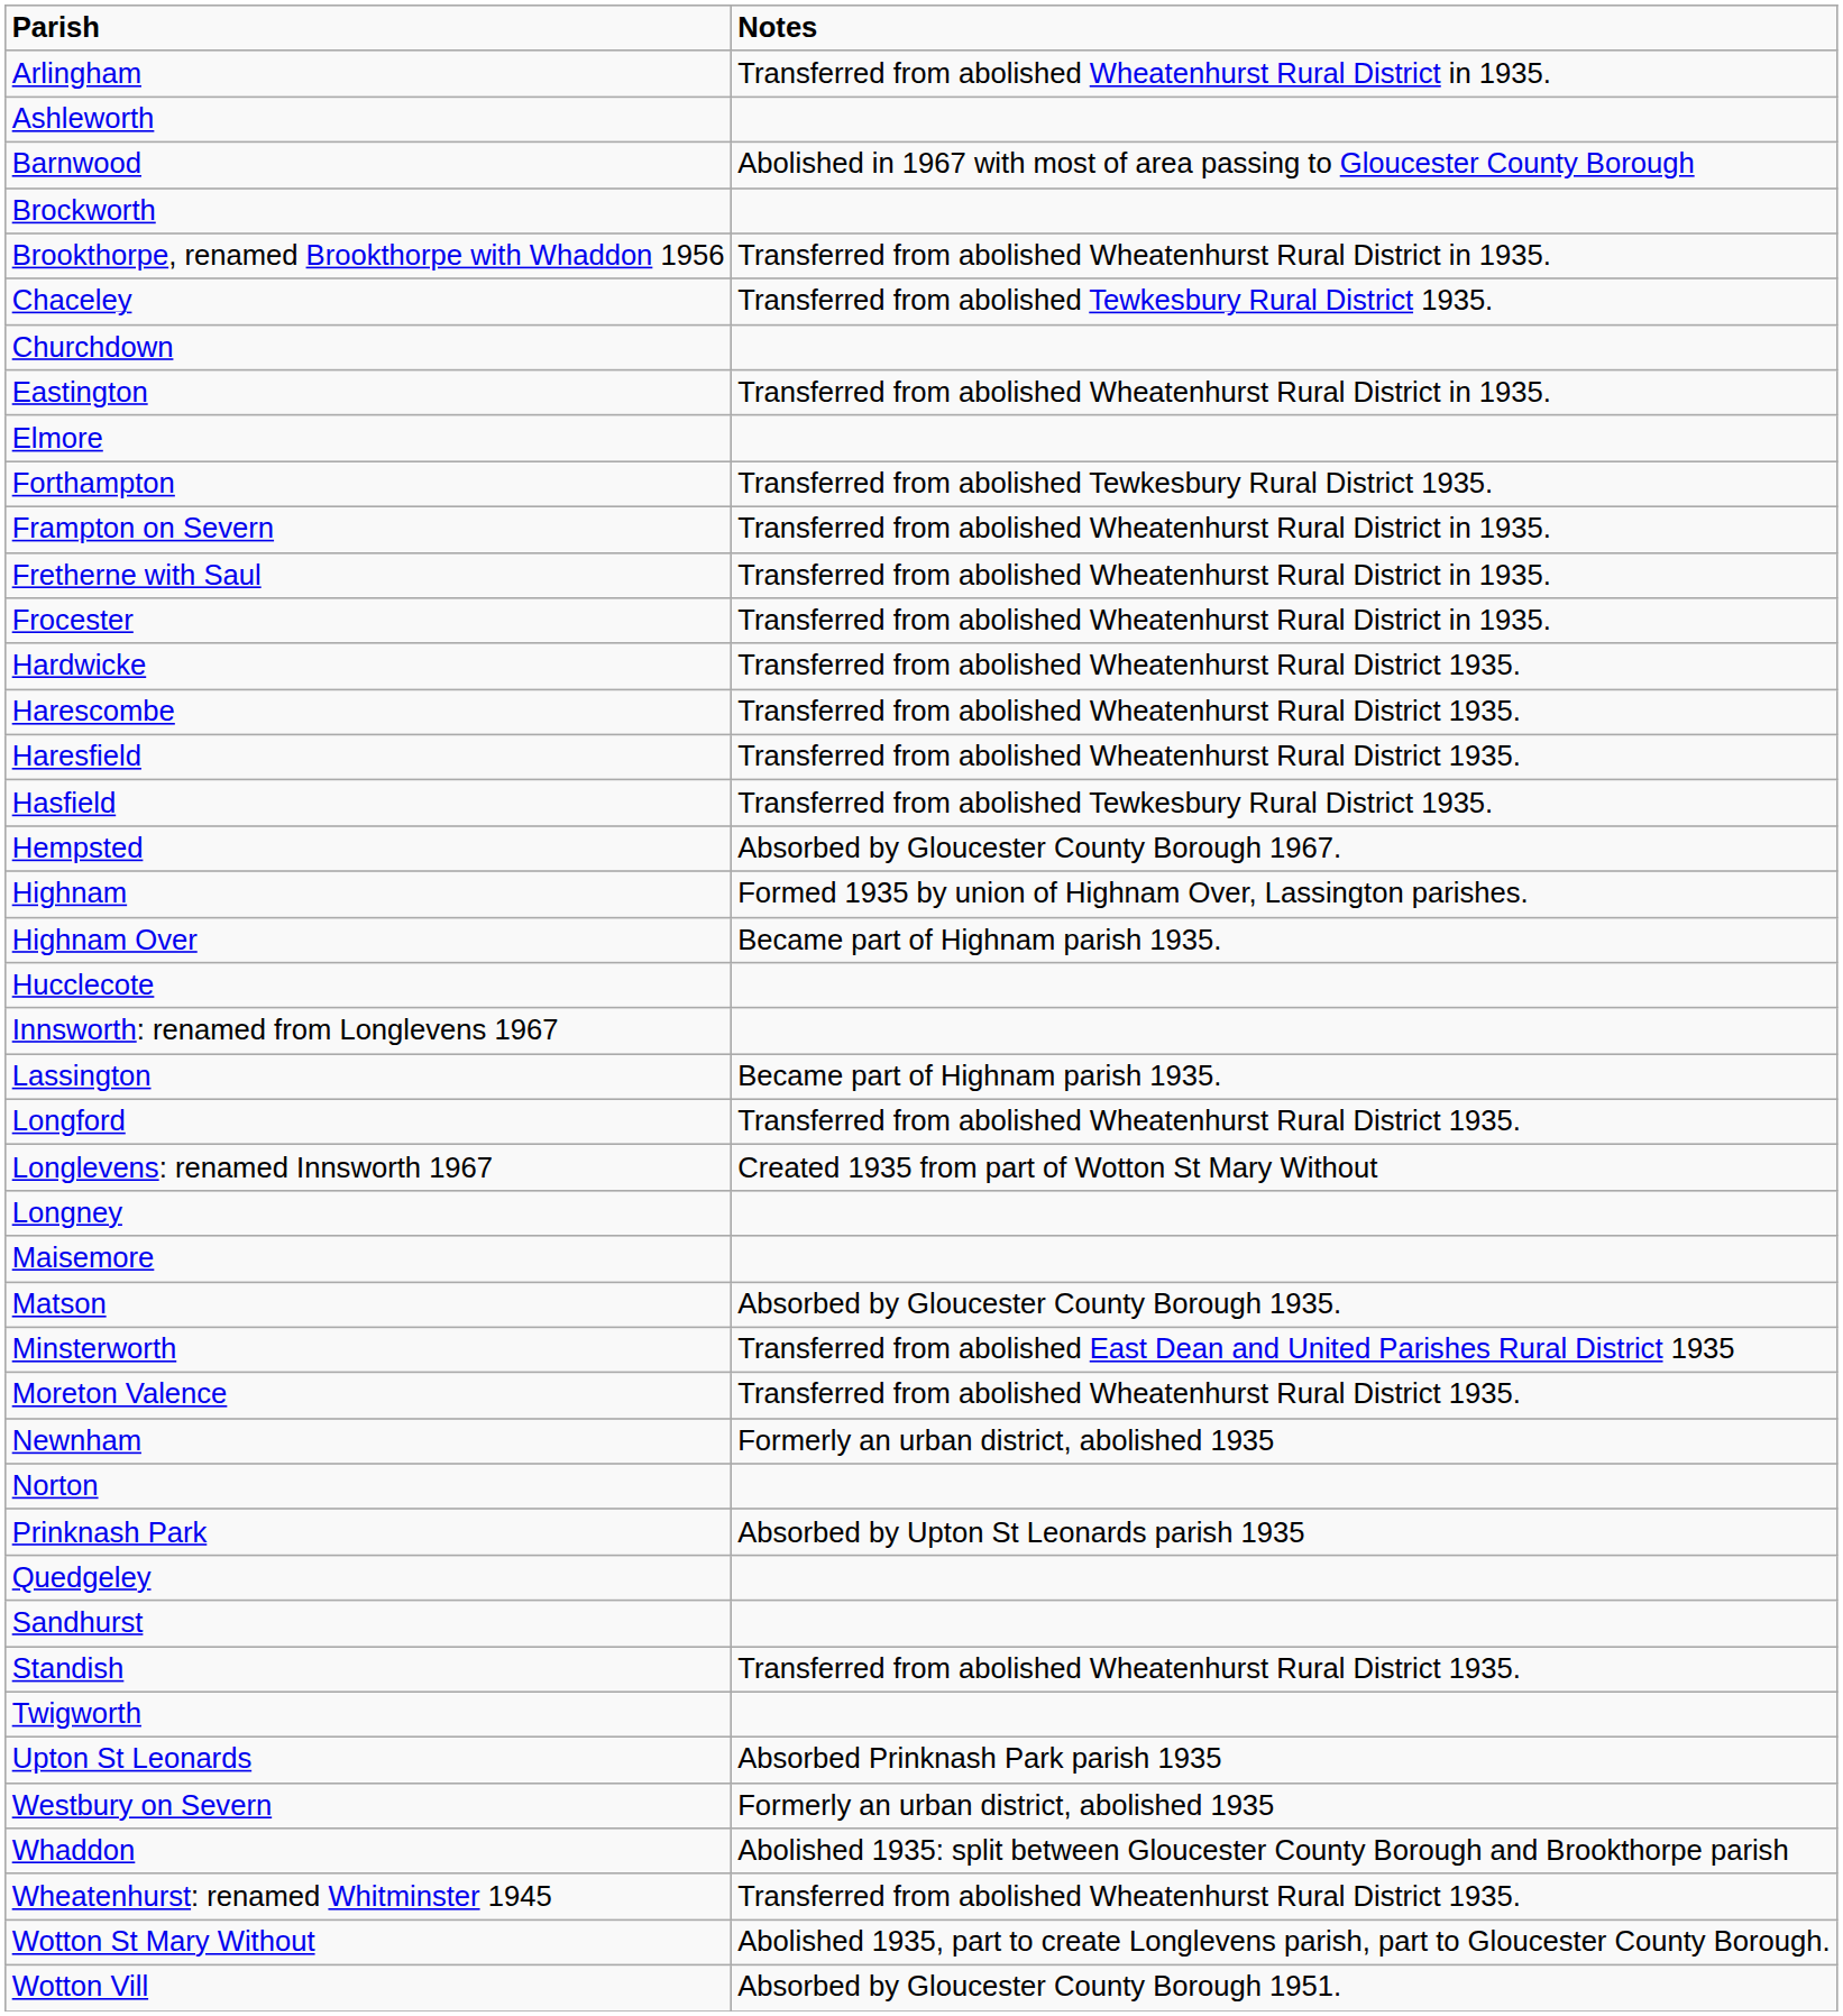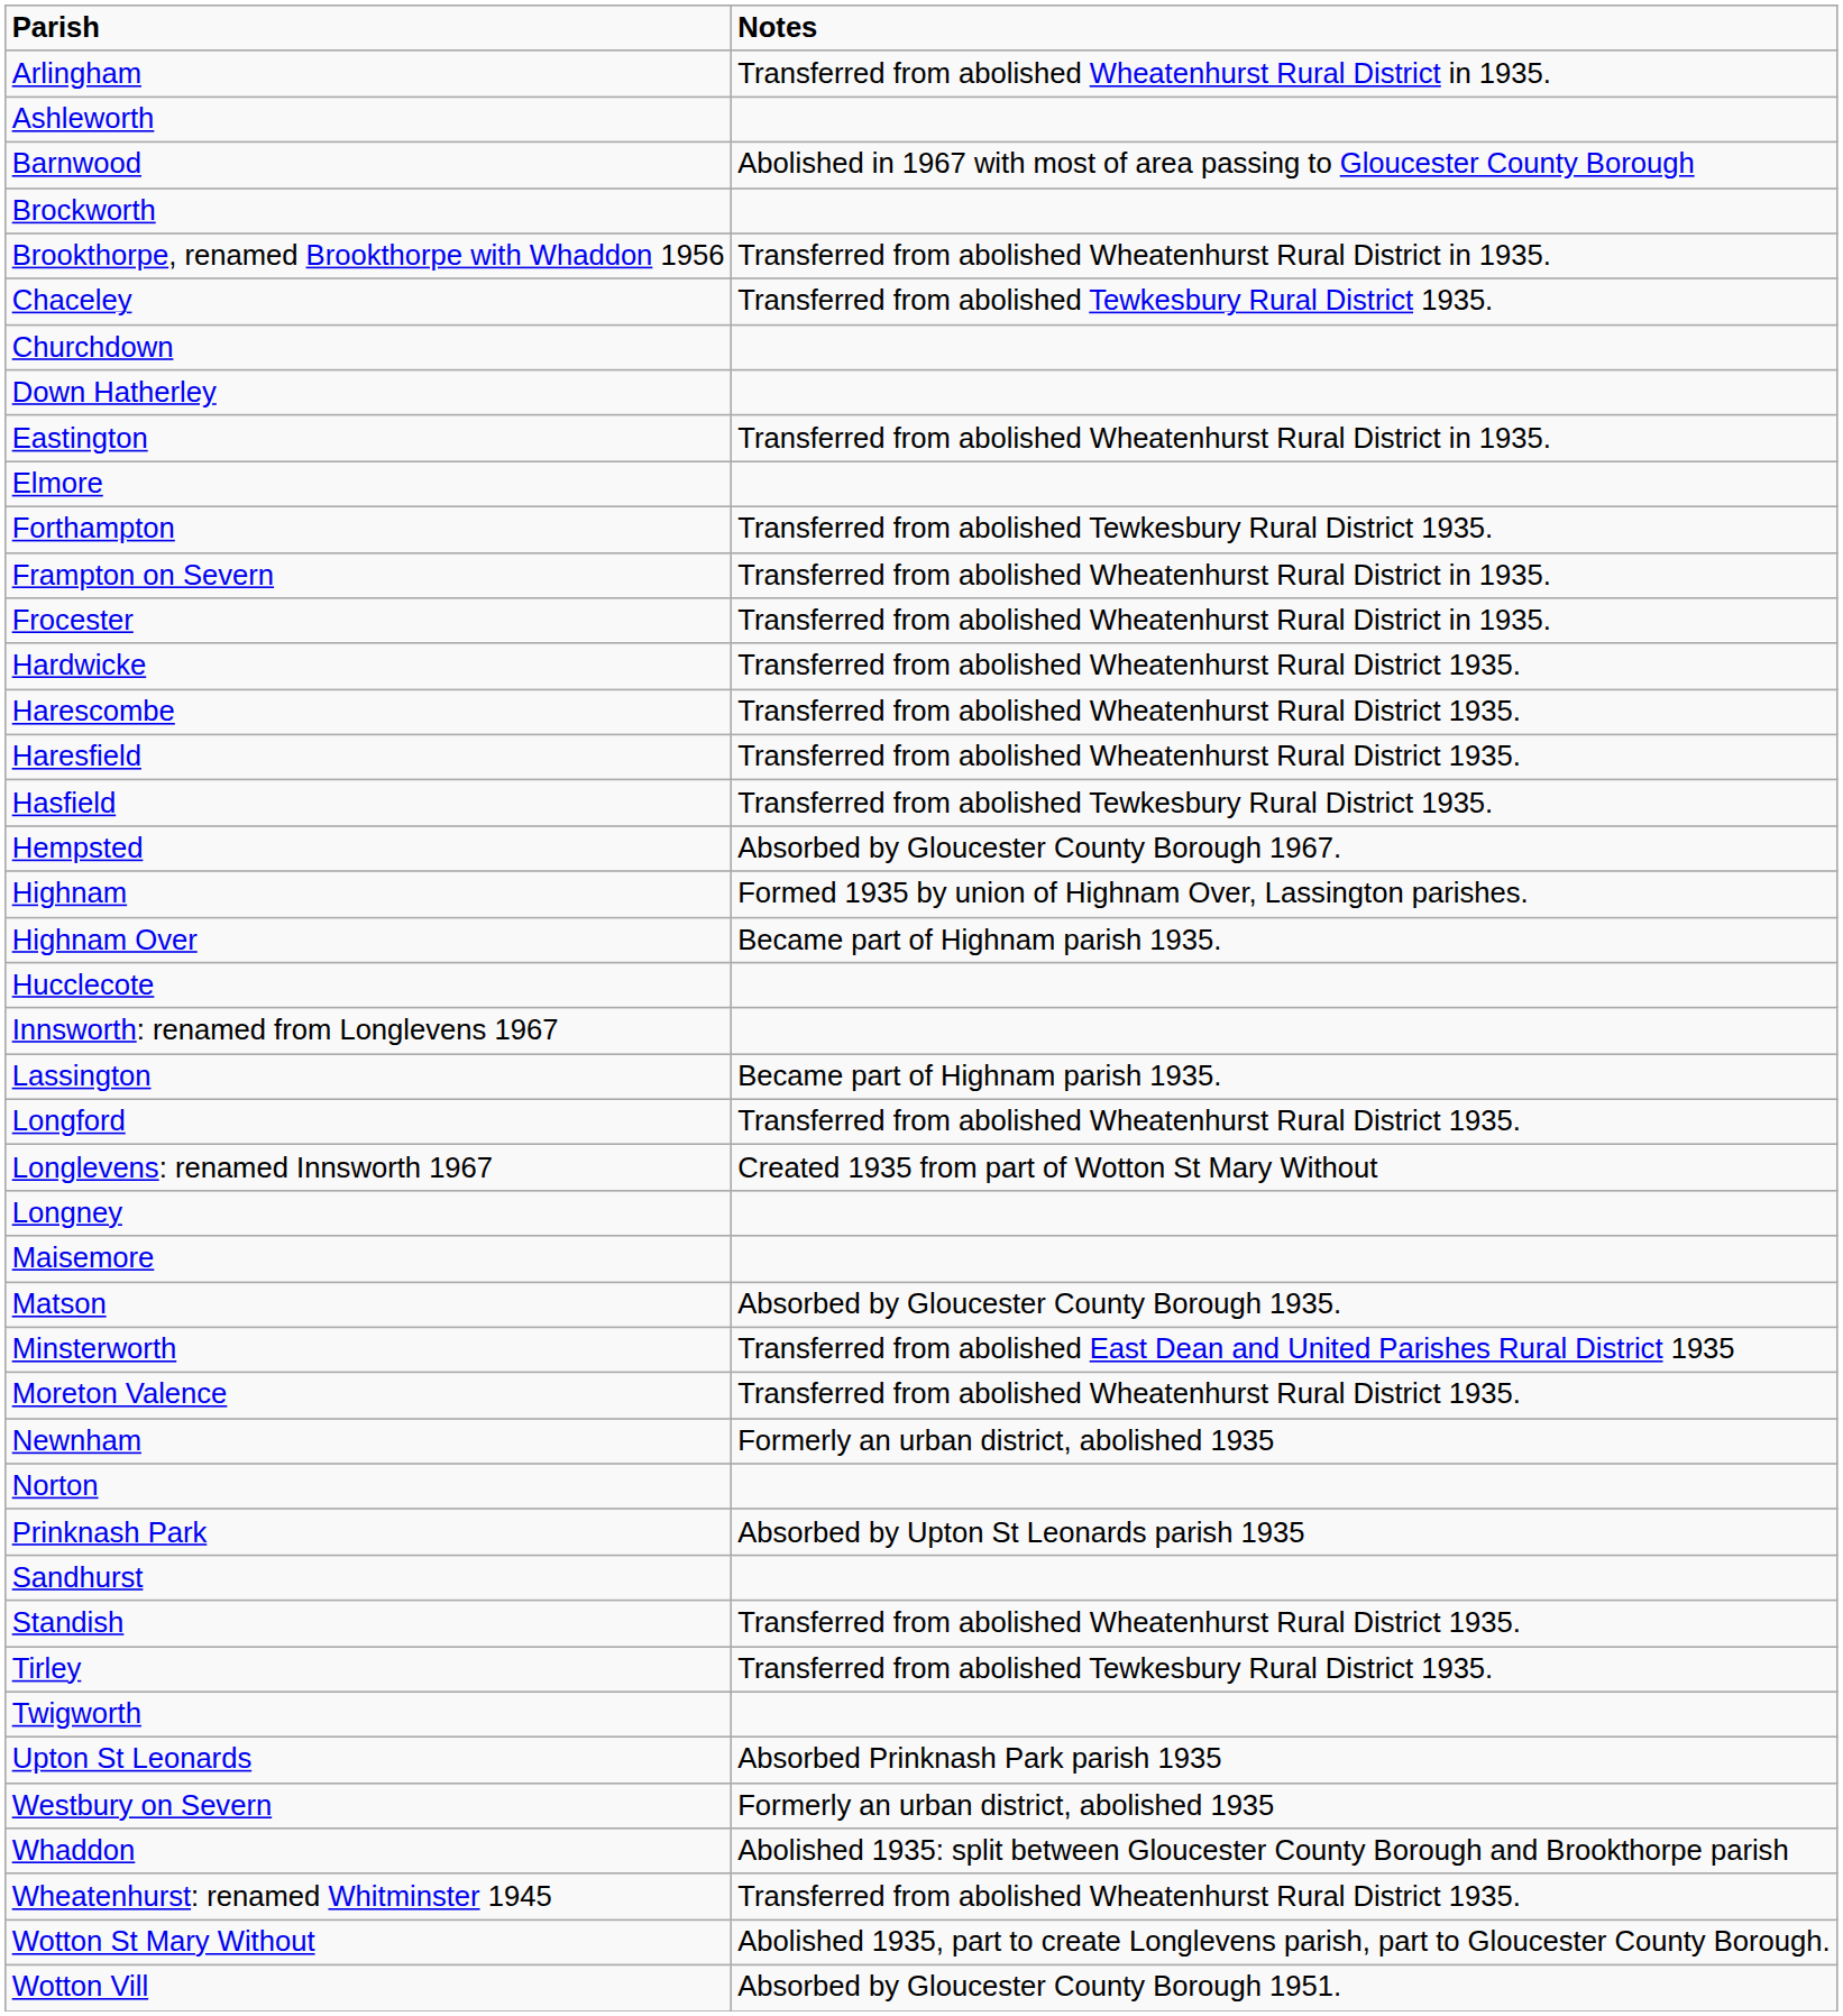 <table class="wikitable">
 <tr>
 <td><strong>Parish</strong></td>
 <td><strong>Notes</strong></td>
 </tr>
 <tr>
 <td><a href='#'>Arlingham</a></td>
 <td>Transferred from abolished <a href='#'>Wheatenhurst Rural District</a> in 1935.</td>
 </tr>
 <tr>
 <td><a href='#'>Ashleworth</a></td>
 <td></td>
 </tr>
 <tr>
 <td><a href='#'>Barnwood</a></td>
 <td>Abolished in 1967 with most of area passing to <a href='#'>Gloucester County Borough</a></td>
 </tr>
 <tr>
 <td><a href='#'>Brockworth</a></td>
 <td></td>
 </tr>
 <tr>
 <td><a href='#'>Brookthorpe</a>, renamed <a href='#'>Brookthorpe with Whaddon</a> 1956</td>
 <td>Transferred from abolished Wheatenhurst Rural District in 1935.</td>
 </tr>
 <tr>
 <td><a href='#'>Chaceley</a></td>
 <td>Transferred from abolished <a href='#'>Tewkesbury Rural District</a> 1935.</td>
 </tr>
 <tr>
 <td><a href='#'>Churchdown</a></td>
 <td></td>
 </tr>
 <tr>
+<td><a href='#'>Down Hatherley</a></td>
+<td></td>
+</tr>
+<tr>
 <td><a href='#'>Eastington</a></td>
 <td>Transferred from abolished Wheatenhurst Rural District in 1935.</td>
 </tr>
 <tr>
 <td><a href='#'>Elmore</a></td>
 <td></td>
 </tr>
 <tr>
 <td><a href='#'>Forthampton</a></td>
 <td>Transferred from abolished Tewkesbury Rural District 1935.</td>
 </tr>
 <tr>
 <td><a href='#'>Frampton on Severn</a></td>
-<td>Transferred from abolished Wheatenhurst Rural District in 1935.</td>
-</tr>
-<tr>
-<td><a href='#'>Fretherne with Saul</a></td>
 <td>Transferred from abolished Wheatenhurst Rural District in 1935.</td>
 </tr>
 <tr>
 <td><a href='#'>Frocester</a></td>
 <td>Transferred from abolished Wheatenhurst Rural District in 1935.</td>
 </tr>
 <tr>
 <td><a href='#'>Hardwicke</a></td>
 <td>Transferred from abolished Wheatenhurst Rural District 1935.</td>
 </tr>
 <tr>
 <td><a href='#'>Harescombe</a></td>
 <td>Transferred from abolished Wheatenhurst Rural District 1935.</td>
 </tr>
 <tr>
 <td><a href='#'>Haresfield</a></td>
 <td>Transferred from abolished Wheatenhurst Rural District 1935.</td>
 </tr>
 <tr>
 <td><a href='#'>Hasfield</a></td>
 <td>Transferred from abolished Tewkesbury Rural District 1935.</td>
 </tr>
 <tr>
 <td><a href='#'>Hempsted</a></td>
 <td>Absorbed by Gloucester County Borough 1967.</td>
 </tr>
 <tr>
 <td><a href='#'>Highnam</a></td>
 <td>Formed 1935 by union of Highnam Over, Lassington parishes.</td>
 </tr>
 <tr>
 <td><a href='#'>Highnam Over</a></td>
 <td>Became part of Highnam parish 1935.</td>
 </tr>
 <tr>
 <td><a href='#'>Hucclecote</a></td>
 <td></td>
 </tr>
 <tr>
 <td><a href='#'>Innsworth</a>: renamed from Longlevens 1967</td>
 <td></td>
 </tr>
 <tr>
 <td><a href='#'>Lassington</a></td>
 <td>Became part of Highnam parish 1935.</td>
 </tr>
 <tr>
 <td><a href='#'>Longford</a></td>
 <td>Transferred from abolished Wheatenhurst Rural District 1935.</td>
 </tr>
 <tr>
 <td><a href='#'>Longlevens</a>: renamed Innsworth 1967</td>
 <td>Created 1935 from part of Wotton St Mary Without</td>
 </tr>
 <tr>
 <td><a href='#'>Longney</a></td>
 <td></td>
 </tr>
 <tr>
 <td><a href='#'>Maisemore</a></td>
 <td></td>
 </tr>
 <tr>
 <td><a href='#'>Matson</a></td>
 <td>Absorbed by Gloucester County Borough 1935.</td>
 </tr>
 <tr>
 <td><a href='#'>Minsterworth</a></td>
 <td>Transferred from abolished <a href='#'>East Dean and United Parishes Rural District</a> 1935</td>
 </tr>
 <tr>
 <td><a href='#'>Moreton Valence</a></td>
 <td>Transferred from abolished Wheatenhurst Rural District 1935.</td>
 </tr>
 <tr>
 <td><a href='#'>Newnham</a></td>
 <td>Formerly an urban district, abolished 1935</td>
 </tr>
 <tr>
 <td><a href='#'>Norton</a></td>
 <td></td>
 </tr>
 <tr>
 <td><a href='#'>Prinknash Park</a></td>
 <td>Absorbed by Upton St Leonards parish 1935</td>
 </tr>
 <tr>
-<td><a href='#'>Quedgeley</a></td>
-<td></td>
-</tr>
-<tr>
 <td><a href='#'>Sandhurst</a></td>
 <td></td>
 </tr>
 <tr>
 <td><a href='#'>Standish</a></td>
 <td>Transferred from abolished Wheatenhurst Rural District 1935.</td>
+</tr>
+<tr>
+<td><a href='#'>Tirley</a></td>
+<td>Transferred from abolished Tewkesbury Rural District 1935.</td>
 </tr>
 <tr>
 <td><a href='#'>Twigworth</a></td>
 <td></td>
 </tr>
 <tr>
 <td><a href='#'>Upton St Leonards</a></td>
 <td>Absorbed Prinknash Park parish 1935</td>
 </tr>
 <tr>
 <td><a href='#'>Westbury on Severn</a></td>
 <td>Formerly an urban district, abolished 1935</td>
 </tr>
 <tr>
 <td><a href='#'>Whaddon</a></td>
 <td>Abolished 1935: split between Gloucester County Borough and Brookthorpe parish</td>
 </tr>
 <tr>
 <td><a href='#'>Wheatenhurst</a>: renamed <a href='#'>Whitminster</a> 1945</td>
 <td>Transferred from abolished Wheatenhurst Rural District 1935.</td>
 </tr>
 <tr>
 <td><a href='#'>Wotton St Mary Without</a></td>
 <td>Abolished 1935, part to create Longlevens parish, part to Gloucester County Borough.</td>
 </tr>
 <tr>
 <td><a href='#'>Wotton Vill</a></td>
 <td>Absorbed by Gloucester County Borough 1951.</td>
 </tr>
 </table>
